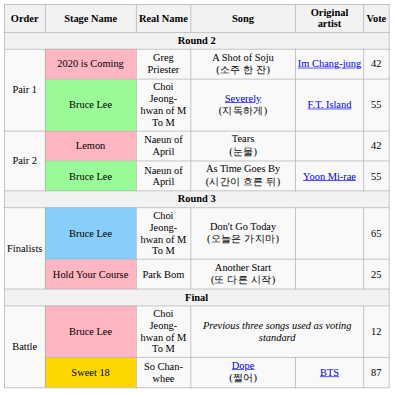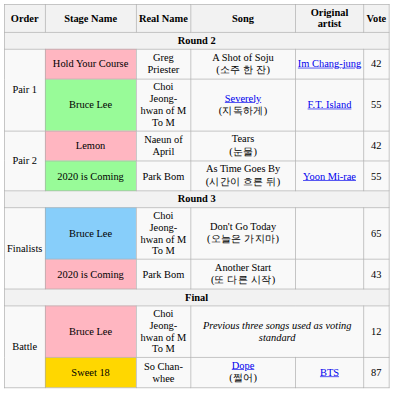 <table class="wikitable" style="text-align:center; width:95%;">
 <tr>
 <th style="width:1%;">Order</th>
 <th style="width:20%;">Stage Name</th>
 <th style="width:12%;">Real Name</th>
 <th style="width:23%;">Song</th>
 <th style="width:15%;">Original artist</th>
 <th style="width:1%;">Vote</th>
 </tr>
 <tr>
 <th colspan=6>Round 2</th>
 </tr>
 <tr>
 <td rowspan=2>Pair 1</td>
-<td bgcolor="lightpink">2020 is Coming</td>
+<td bgcolor="lightpink">Hold Your Course</td>
 <td>Greg Priester</td>
 <td>A Shot of Soju<br>(소주 한 잔)</td>
 <td><a href='#'>Im Chang-jung</a></td>
 <td>42</td>
 </tr>
 <tr>
 <td bgcolor="palegreen">Bruce Lee</td>
 <td>Choi Jeong-hwan of M To M</td>
 <td><a href='#'>Severely</a><br>(지독하게)</td>
 <td><a href='#'>F.T. Island</a></td>
 <td>55</td>
 </tr>
 <tr>
 <td rowspan=2>Pair 2</td>
 <td bgcolor="lightpink">Lemon</td>
 <td>Naeun of April</td>
 <td>Tears<br>(눈물)</td>
 <td></td>
 <td>42</td>
 </tr>
 <tr>
-<td bgcolor="palegreen">Bruce Lee</td>
-<td>Naeun of April</td>
+<td bgcolor="palegreen">2020 is Coming</td>
+<td>Park Bom</td>
 <td>As Time Goes By<br>(시간이 흐른 뒤)</td>
 <td><a href='#'>Yoon Mi-rae</a></td>
 <td>55</td>
 </tr>
 <tr>
 <th colspan=6>Round 3</th>
 </tr>
 <tr>
 <td rowspan=2>Finalists</td>
 <td bgcolor="lightskyblue">Bruce Lee</td>
 <td>Choi Jeong-hwan of M To M</td>
 <td>Don't Go Today<br>(오늘은 가지마)</td>
 <td></td>
 <td>65</td>
 </tr>
 <tr>
-<td bgcolor="lightpink">Hold Your Course</td>
+<td bgcolor="lightpink">2020 is Coming</td>
 <td>Park Bom</td>
 <td>Another Start<br>(또 다른 시작)</td>
 <td></td>
-<td>25</td>
+<td>43</td>
 </tr>
 <tr>
 <th colspan=6>Final</th>
 </tr>
 <tr>
 <td rowspan=2>Battle</td>
 <td bgcolor="lightpink">Bruce Lee</td>
 <td>Choi Jeong-hwan of M To M</td>
 <td colspan=2><em>Previous three songs used as voting standard</em></td>
 <td>12</td>
 </tr>
 <tr>
 <td bgcolor="gold">Sweet 18</td>
 <td>So Chan-whee</td>
 <td><a href='#'>Dope</a><br>(쩔어)</td>
 <td><a href='#'>BTS</a></td>
 <td>87</td>
 </tr>
 </table>
